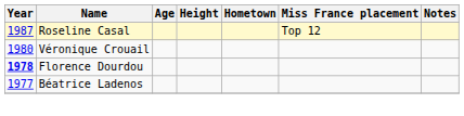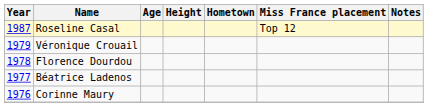 <table class="wikitable sortable">
 <tr>
 <th>Year</th>
 <th>Name</th>
 <th>Age</th>
 <th>Height</th>
 <th>Hometown</th>
 <th>Miss France placement</th>
 <th>Notes</th>
 </tr>
 <tr bgcolor=#FFFACD>
 <td><a href='#'>1987</a></td>
 <td>Roseline Casal</td>
 <td></td>
 <td></td>
 <td></td>
 <td>Top 12</td>
 <td></td>
 </tr>
 <tr>
-<td><a href='#'>1980</a></td>
+<td><a href='#'>1979</a></td>
 <td>Véronique Crouail</td>
 <td></td>
 <td></td>
 <td></td>
 <td></td>
 <td></td>
 </tr>
 <tr>
-<td><strong><a href='#'>1978</a></strong></td>
+<td><a href='#'>1978</a></td>
 <td>Florence Dourdou</td>
 <td></td>
 <td></td>
 <td></td>
 <td></td>
 <td></td>
 </tr>
 <tr>
 <td><a href='#'>1977</a></td>
 <td>Béatrice Ladenos</td>
 <td></td>
 <td></td>
 <td></td>
 <td></td>
 <td></td>
 </tr>
 <tr>
+<td><a href='#'>1976</a></td>
+<td>Corinne Maury</td>
+<td></td>
+<td></td>
+<td></td>
+<td></td>
+<td></td>
+</tr>
+<tr>
 </tr>
 </table>
